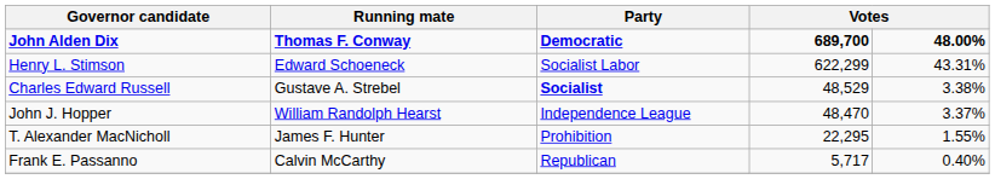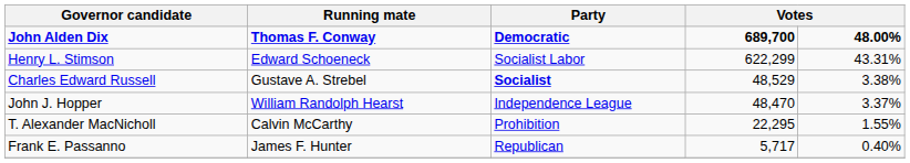 <table class=wikitable>
 <tr bgcolor=lightgrey>
 <th width="20%">Governor candidate</th>
 <th width="20%">Running mate</th>
 <th width="16%">Party</th>
 <th width="18%" colspan="2">Votes</th>
 </tr>
 <tr>
 <td><strong><a href='#'>John Alden Dix</a></strong></td>
 <td><strong><a href='#'>Thomas F. Conway</a></strong></td>
 <td><strong><a href='#'>Democratic</a></strong></td>
 <td align="right"><strong>689,700</strong></td>
 <td align="right"><strong>48.00%</strong></td>
 </tr>
 <tr>
 <td><a href='#'>Henry L. Stimson</a></td>
 <td><a href='#'>Edward Schoeneck</a></td>
 <td><a href='#'>Socialist Labor</a></td>
 <td align="right">622,299</td>
 <td align="right">43.31%</td>
 </tr>
 <tr>
 <td><a href='#'>Charles Edward Russell</a></td>
 <td>Gustave A. Strebel</td>
 <td><strong><a href='#'>Socialist</a></strong></td>
 <td align="right">48,529</td>
 <td align="right">3.38%</td>
 </tr>
 <tr>
 <td>John J. Hopper</td>
 <td><a href='#'>William Randolph Hearst</a></td>
 <td><a href='#'>Independence League</a></td>
 <td align="right">48,470</td>
 <td align="right">3.37%</td>
 </tr>
 <tr>
 <td>T. Alexander MacNicholl</td>
-<td>James F. Hunter</td>
+<td>Calvin McCarthy</td>
 <td><a href='#'>Prohibition</a></td>
 <td align="right">22,295</td>
 <td align="right">1.55%</td>
 </tr>
 <tr>
 <td>Frank E. Passanno</td>
-<td>Calvin McCarthy</td>
+<td>James F. Hunter</td>
 <td><a href='#'>Republican</a></td>
 <td align="right">5,717</td>
 <td align="right">0.40%</td>
 </tr>
 <tr>
 </tr>
 </table>
